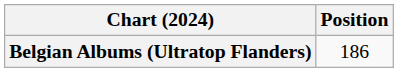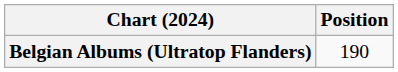 <table class="wikitable plainrowheaders" style="text-align:center;">
 <tr>
 <th scope="col">Chart (2024)</th>
 <th scope="col">Position</th>
 </tr>
 <tr>
 <th scope="row">Belgian Albums (Ultratop Flanders)</th>
-<td>186</td>
+<td>190</td>
 </tr>
 </table>
